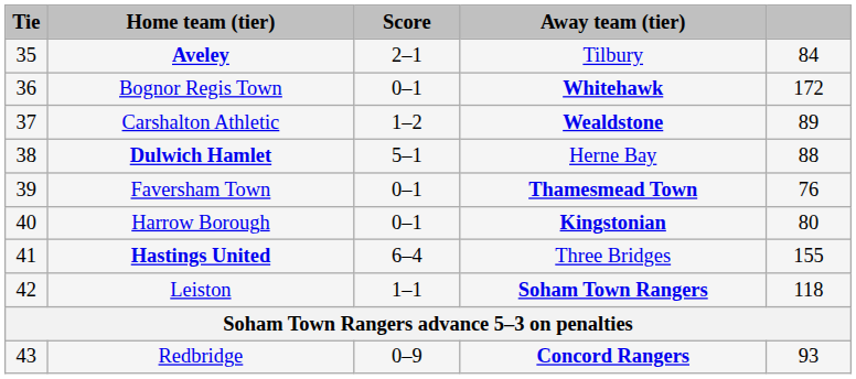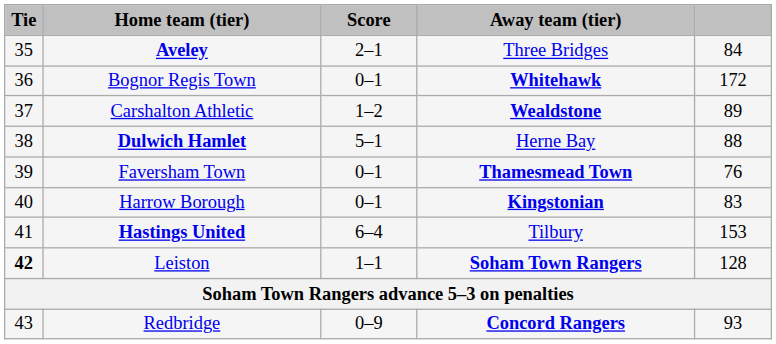 <table class="wikitable" style="width: 600px; background:WhiteSmoke; text-align:center; font-size:90%">
 <tr>
 <td scope="col" style="width:  5.00%; background:silver;"><strong>Tie</strong></td>
 <td scope="col" style="width: 36.25%; background:silver;"><strong>Home team (tier)</strong></td>
 <td scope="col" style="width: 12.50%; background:silver;"><strong>Score</strong></td>
 <td scope="col" style="width: 36.25%; background:silver;"><strong>Away team (tier)</strong></td>
 <td scope="col" style="width: 10.00%; background:silver;"><strong></strong></td>
 </tr>
 <tr>
 <td>35</td>
 <td><strong><a href='#'>Aveley</a></strong></td>
 <td>2–1</td>
-<td><a href='#'>Tilbury</a></td>
+<td><a href='#'>Three Bridges</a></td>
 <td>84</td>
 </tr>
 <tr>
 <td>36</td>
 <td><a href='#'>Bognor Regis Town</a></td>
 <td>0–1</td>
 <td><strong><a href='#'>Whitehawk</a></strong></td>
 <td>172</td>
 </tr>
 <tr>
 <td>37</td>
 <td><a href='#'>Carshalton Athletic</a></td>
 <td>1–2</td>
 <td><strong><a href='#'>Wealdstone</a></strong></td>
 <td>89</td>
 </tr>
 <tr>
 <td>38</td>
 <td><strong><a href='#'>Dulwich Hamlet</a></strong></td>
 <td>5–1</td>
 <td><a href='#'>Herne Bay</a></td>
 <td>88</td>
 </tr>
 <tr>
 <td>39</td>
 <td><a href='#'>Faversham Town</a></td>
 <td>0–1</td>
 <td><strong><a href='#'>Thamesmead Town</a></strong></td>
 <td>76</td>
 </tr>
 <tr>
 <td>40</td>
 <td><a href='#'>Harrow Borough</a></td>
 <td>0–1</td>
 <td><strong><a href='#'>Kingstonian</a></strong></td>
-<td>80</td>
+<td>83</td>
 </tr>
 <tr>
 <td>41</td>
 <td><strong><a href='#'>Hastings United</a></strong></td>
 <td>6–4</td>
-<td><a href='#'>Three Bridges</a></td>
-<td>155</td>
+<td><a href='#'>Tilbury</a></td>
+<td>153</td>
 </tr>
 <tr>
-<td>42</td>
+<td><strong>42</strong></td>
 <td><a href='#'>Leiston</a></td>
 <td>1–1</td>
 <td><strong><a href='#'>Soham Town Rangers</a></strong></td>
-<td>118</td>
+<td>128</td>
 </tr>
 <tr>
 <th colspan="5">Soham Town Rangers advance 5–3 on penalties</th>
 </tr>
 <tr>
 <td>43</td>
 <td><a href='#'>Redbridge</a></td>
 <td>0–9</td>
 <td><strong><a href='#'>Concord Rangers</a></strong></td>
 <td>93</td>
 </tr>
 </table>
